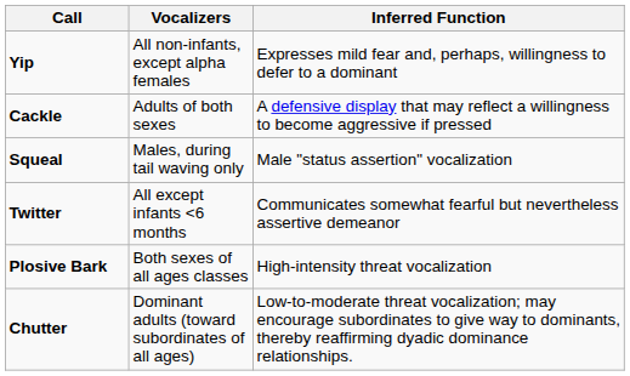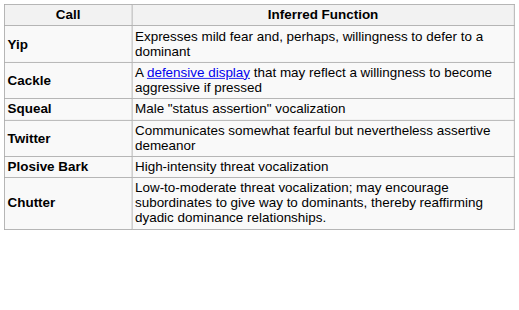 <table class="wikitable">
 <tr>
 <th width="18%">Call</th>
-<th width="18%">Vocalizers</th>
 <th width="54%">Inferred Function</th>
 </tr>
 <tr>
 <td><strong>Yip</strong><br></td>
-<td>All non-infants, except alpha females</td>
 <td>Expresses mild fear and, perhaps, willingness to defer to a dominant</td>
 </tr>
 <tr>
 <td><strong>Cackle</strong><br></td>
-<td>Adults of both sexes</td>
 <td>A <a href='#'>defensive display</a> that may reflect a willingness to become aggressive if pressed</td>
 </tr>
 <tr>
 <td><strong>Squeal</strong><br></td>
-<td>Males, during tail waving only</td>
 <td>Male "status assertion" vocalization</td>
 </tr>
 <tr>
 <td><strong>Twitter</strong><br></td>
-<td>All except infants <6 months</td>
 <td>Communicates somewhat fearful but nevertheless assertive demeanor</td>
 </tr>
 <tr>
 <td><strong>Plosive Bark</strong><br></td>
-<td>Both sexes of all ages classes</td>
 <td>High-intensity threat vocalization</td>
 </tr>
 <tr>
 <td><strong>Chutter</strong><br></td>
-<td>Dominant adults (toward subordinates of all ages)</td>
 <td>Low-to-moderate threat vocalization; may encourage subordinates to give way to dominants, thereby reaffirming dyadic dominance relationships.</td>
 </tr>
 </table>
